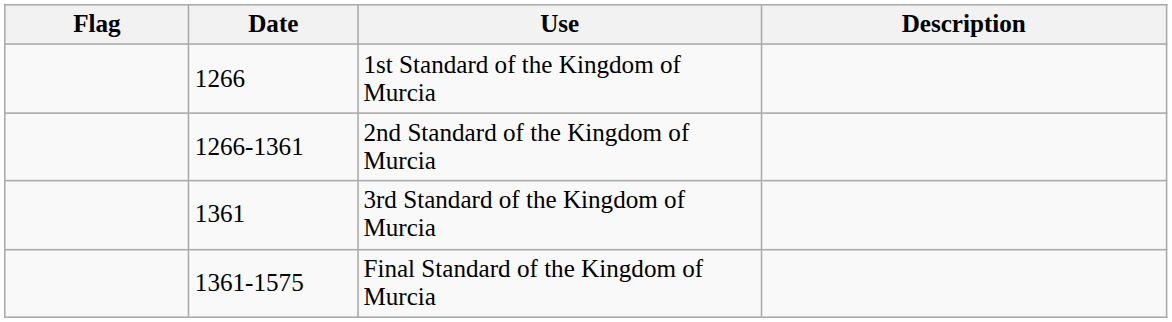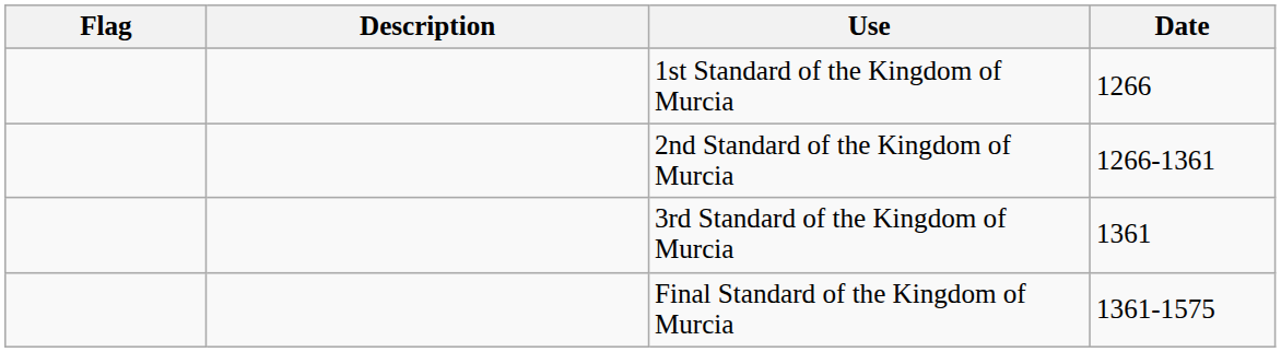 <table class="wikitable">
 <tr>
 <th width="110">Flag</th>
+<th width="250">Description</th>
+<th width="250">Use</th>
 <th width="100">Date</th>
-<th width="250">Use</th>
-<th width="250">Description</th>
 </tr>
 <tr>
 <td></td>
+<td></td>
+<td>1st Standard of the Kingdom of Murcia</td>
 <td>1266</td>
-<td>1st Standard of the Kingdom of Murcia</td>
-<td></td>
 </tr>
 <tr>
 <td></td>
+<td></td>
+<td>2nd Standard of the Kingdom of Murcia</td>
 <td>1266-1361</td>
-<td>2nd Standard of the Kingdom of Murcia</td>
-<td></td>
 </tr>
 <tr>
 <td></td>
+<td></td>
+<td>3rd Standard of the Kingdom of Murcia</td>
 <td>1361</td>
-<td>3rd Standard of the Kingdom of Murcia</td>
-<td></td>
 </tr>
 <tr>
 <td></td>
+<td></td>
+<td>Final Standard of the Kingdom of Murcia</td>
 <td>1361-1575</td>
-<td>Final Standard of the Kingdom of Murcia</td>
-<td></td>
 </tr>
 </table>
